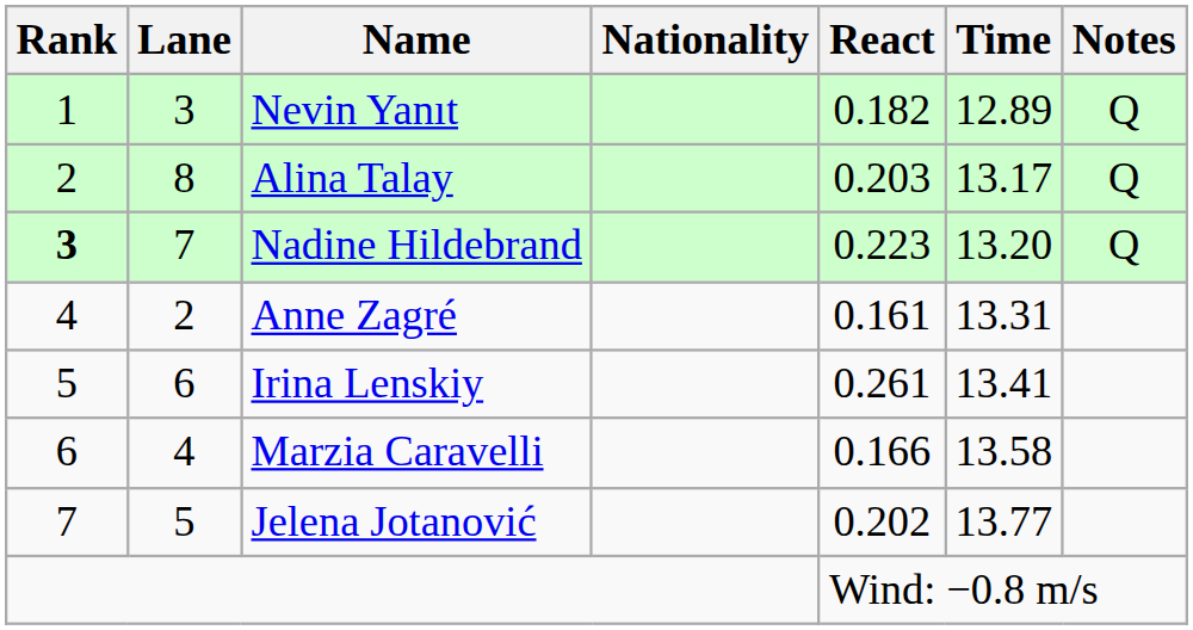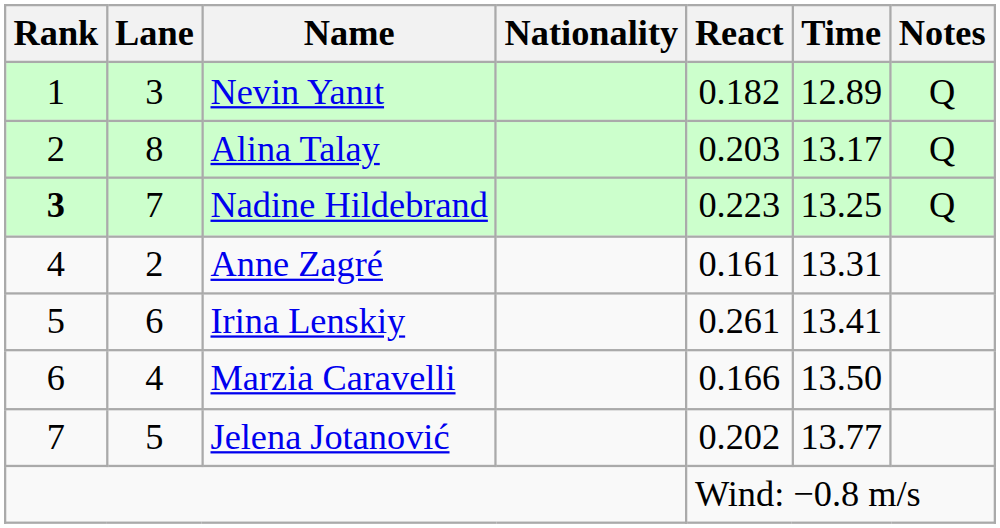 <table class="wikitable sortable" style="text-align:center">
 <tr>
 <th>Rank</th>
 <th>Lane</th>
 <th>Name</th>
 <th>Nationality</th>
 <th>React</th>
 <th>Time</th>
 <th>Notes</th>
 </tr>
 <tr bgcolor=ccffcc>
 <td>1</td>
 <td>3</td>
 <td align="left"><a href='#'>Nevin Yanıt</a></td>
 <td align=left></td>
 <td>0.182</td>
 <td>12.89</td>
 <td>Q</td>
 </tr>
 <tr bgcolor=ccffcc>
 <td>2</td>
 <td>8</td>
 <td align="left"><a href='#'>Alina Talay</a></td>
 <td align=left></td>
 <td>0.203</td>
 <td>13.17</td>
 <td>Q</td>
 </tr>
 <tr bgcolor=ccffcc>
 <td><strong>3</strong></td>
 <td>7</td>
 <td align="left"><a href='#'>Nadine Hildebrand</a></td>
 <td align=left></td>
 <td>0.223</td>
-<td>13.20</td>
+<td>13.25</td>
 <td>Q</td>
 </tr>
 <tr>
 <td>4</td>
 <td>2</td>
 <td align="left"><a href='#'>Anne Zagré</a></td>
 <td align=left></td>
 <td>0.161</td>
 <td>13.31</td>
 <td></td>
 </tr>
 <tr>
 <td>5</td>
 <td>6</td>
 <td align="left"><a href='#'>Irina Lenskiy</a></td>
 <td align=left></td>
 <td>0.261</td>
 <td>13.41</td>
 <td></td>
 </tr>
 <tr>
 <td>6</td>
 <td>4</td>
 <td align="left"><a href='#'>Marzia Caravelli</a></td>
 <td align=left></td>
 <td>0.166</td>
-<td>13.58</td>
+<td>13.50</td>
 <td></td>
 </tr>
 <tr>
 <td>7</td>
 <td>5</td>
 <td align="left"><a href='#'>Jelena Jotanović</a></td>
 <td align=left></td>
 <td>0.202</td>
 <td>13.77</td>
 <td></td>
 </tr>
 <tr>
 <td colspan=4></td>
 <td colspan=3 align=left>Wind: −0.8 m/s</td>
 </tr>
 </table>
